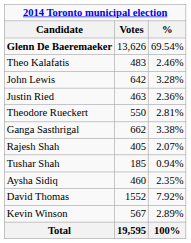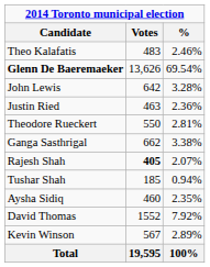 <table class="wikitable">
 <tr>
 <td Colspan="3" align="center"><strong><a href='#'>2014 Toronto municipal election</a></strong></td>
 </tr>
 <tr>
 <th bgcolor="#DDDDFF">Candidate</th>
 <th bgcolor="#DDDDFF">Votes</th>
 <th bgcolor="#DDDDFF">%</th>
 </tr>
 <tr>
+<td>Theo Kalafatis</td>
+<td align=right>483</td>
+<td align=right>2.46%</td>
+</tr>
+<tr>
 <td><strong>Glenn De Baeremaeker</strong></td>
 <td align=right>13,626</td>
 <td align=right>69.54%</td>
-</tr>
-<tr>
-<td>Theo Kalafatis</td>
-<td align=right>483</td>
-<td align=right>2.46%</td>
 </tr>
 <tr>
 <td>John Lewis</td>
 <td align=right>642</td>
 <td align=right>3.28%</td>
 </tr>
 <tr>
 <td>Justin Ried</td>
 <td align=right>463</td>
 <td align=right>2.36%</td>
 </tr>
 <tr>
 <td>Theodore Rueckert</td>
 <td align=right>550</td>
 <td align=right>2.81%</td>
 </tr>
 <tr>
 <td>Ganga Sasthrigal</td>
 <td align=right>662</td>
 <td align=right>3.38%</td>
 </tr>
 <tr>
 <td>Rajesh Shah</td>
-<td align=right>405</td>
+<td align=right><strong>405</strong></td>
 <td align=right>2.07%</td>
 </tr>
 <tr>
 <td>Tushar Shah</td>
 <td align=right>185</td>
 <td align=right>0.94%</td>
 </tr>
 <tr>
 <td>Aysha Sidiq</td>
 <td align=right>460</td>
 <td align=right>2.35%</td>
 </tr>
 <tr>
 <td>David Thomas</td>
 <td align=right>1552</td>
 <td align=right>7.92%</td>
 </tr>
 <tr>
 <td>Kevin Winson</td>
 <td align=right>567</td>
 <td align=right>2.89%</td>
 </tr>
 <tr>
 <th>Total</th>
 <th align=right>19,595</th>
 <th align=right>100%</th>
 </tr>
 </table>
